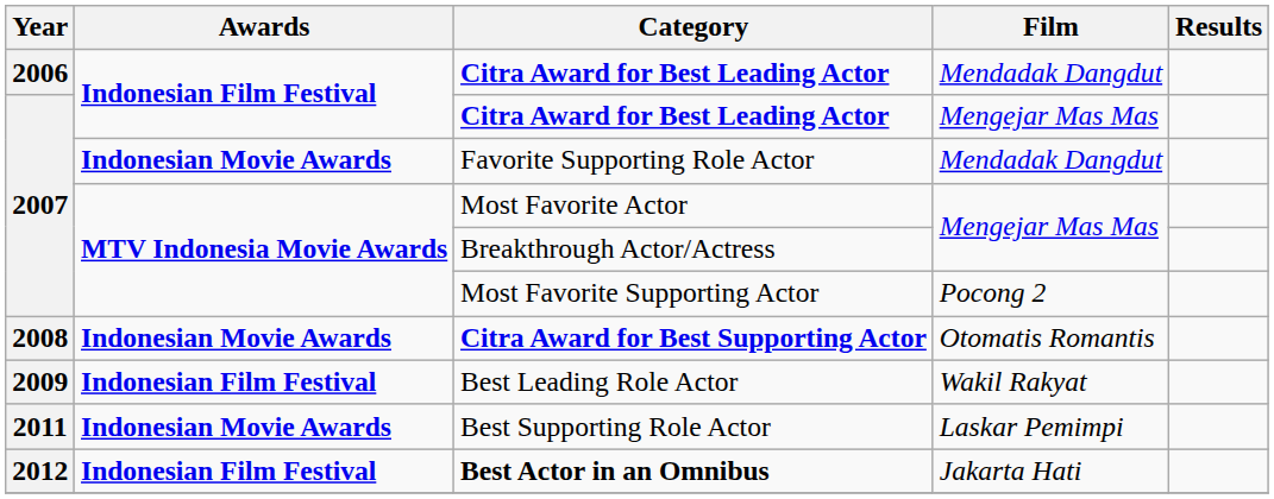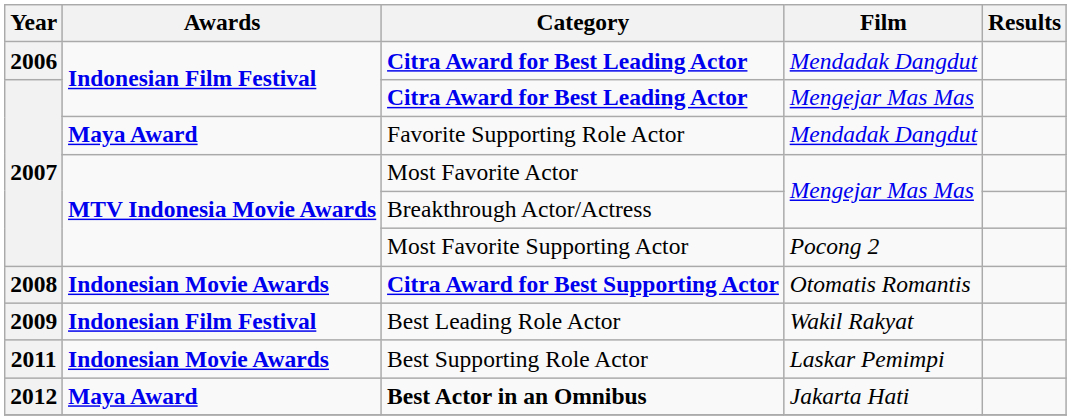 <table class="wikitable">
 <tr>
 <th>Year</th>
 <th>Awards</th>
 <th>Category</th>
 <th>Film</th>
 <th>Results</th>
 </tr>
 <tr>
 <th>2006</th>
 <td rowspan="2"><strong><a href='#'>Indonesian Film Festival</a></strong></td>
 <td><strong><a href='#'>Citra Award for Best Leading Actor</a></strong></td>
 <td><em><a href='#'>Mendadak Dangdut</a></em></td>
 <td></td>
 </tr>
 <tr>
 <th rowspan="5">2007</th>
 <td><strong><a href='#'>Citra Award for Best Leading Actor</a></strong></td>
 <td><em><a href='#'>Mengejar Mas Mas</a></em></td>
 <td></td>
 </tr>
 <tr>
-<td><strong><a href='#'>Indonesian Movie Awards</a></strong></td>
+<td><strong><a href='#'>Maya Award</a></strong></td>
 <td>Favorite Supporting Role Actor</td>
 <td><em><a href='#'>Mendadak Dangdut</a></em></td>
 <td></td>
 </tr>
 <tr>
 <td rowspan="3"><strong><a href='#'>MTV Indonesia Movie Awards</a></strong></td>
 <td>Most Favorite Actor</td>
 <td rowspan="2"><em><a href='#'>Mengejar Mas Mas</a></em></td>
 <td></td>
 </tr>
 <tr>
 <td>Breakthrough Actor/Actress</td>
 <td></td>
 </tr>
 <tr>
 <td>Most Favorite Supporting Actor</td>
 <td><em>Pocong 2</em></td>
 <td></td>
 </tr>
 <tr>
 <th>2008</th>
 <td><strong><a href='#'>Indonesian Movie Awards</a></strong></td>
 <td><strong><a href='#'>Citra Award for Best Supporting Actor</a></strong></td>
 <td><em>Otomatis Romantis</em></td>
 <td></td>
 </tr>
 <tr>
 <th>2009</th>
 <td><strong><a href='#'>Indonesian Film Festival</a></strong></td>
 <td>Best Leading Role Actor</td>
 <td><em>Wakil Rakyat</em></td>
 <td></td>
 </tr>
 <tr>
 <th>2011</th>
 <td><strong><a href='#'>Indonesian Movie Awards</a></strong></td>
 <td>Best Supporting Role Actor</td>
 <td><em>Laskar Pemimpi</em></td>
 <td></td>
 </tr>
 <tr>
 <th>2012</th>
-<td><strong><a href='#'>Indonesian Film Festival</a></strong></td>
+<td><strong><a href='#'>Maya Award</a></strong></td>
 <td><strong>Best Actor in an Omnibus</strong></td>
 <td><em>Jakarta Hati</em></td>
 <td></td>
 </tr>
 <tr>
 </tr>
 </table>
